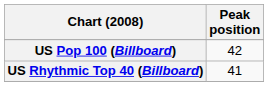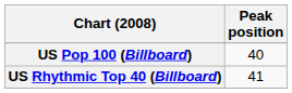 <table class="wikitable sortable plainrowheaders" style="text-align:center;">
 <tr>
 <th scope="col">Chart (2008)</th>
 <th scope="col">Peak<br>position</th>
 </tr>
 <tr>
 </tr>
 <tr>
 </tr>
 <tr>
 <th scope="row">US <a href='#'>Pop 100</a> (<a href='#'><em>Billboard</em></a>)</th>
-<td>42</td>
+<td>40</td>
 </tr>
 <tr>
 <th scope="row">US <a href='#'>Rhythmic Top 40</a> (<a href='#'><em>Billboard</em></a>)</th>
 <td>41</td>
 </tr>
 <tr>
 </tr>
 </table>
